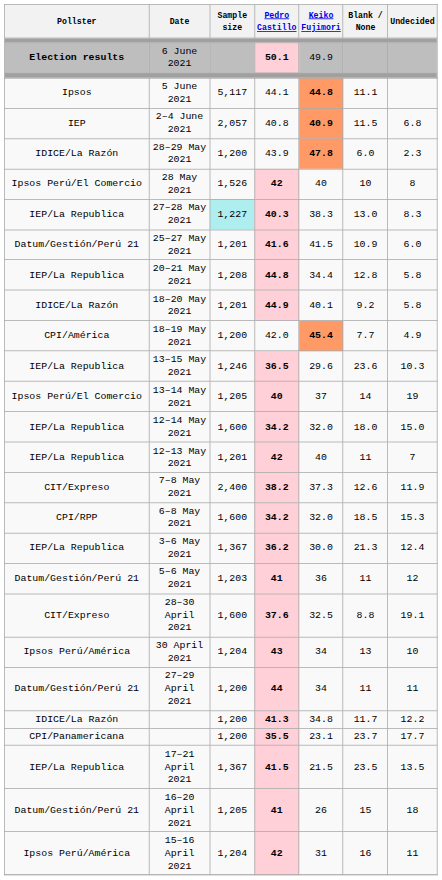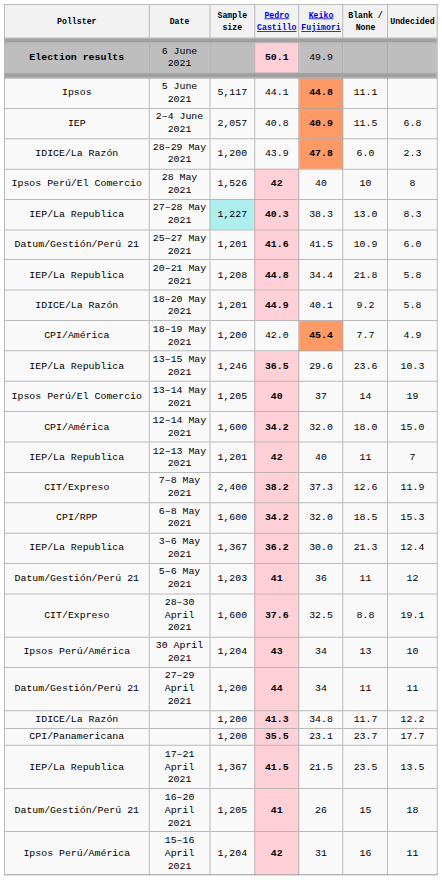 <table class="wikitable mw-datatable collapsible" style="text-align:center; font-size:95%; line-height:16px;">
 <tr style="height:42px;">
 <th style="width:175px;"><small>Pollster</small></th>
 <th style="width:70px;"><small>Date</small></th>
 <th style="width:50px;"><small>Sample size</small></th>
 <th style="width:45px;"><small><a href='#'>Pedro Castillo</a></small><br></th>
 <th style="width:45px;"><small><a href='#'>Keiko Fujimori</a></small><br></th>
 <th style="width:50px;"><small>Blank / None</small></th>
 <th style="width:50px;"><small>Undecided</small></th>
 </tr>
 <tr>
 <td colspan="7" style="background:#A0A0A0"></td>
 </tr>
 <tr style="background-color:#BEBEBE;">
 <td><strong>Election results</strong></td>
 <td>6 June 2021</td>
 <td></td>
 <td style="background:#FFD0D7"><strong>50.1</strong></td>
 <td>49.9</td>
 <td></td>
 <td></td>
 </tr>
 <tr>
 <td colspan="8" style="background:#A0A0A0"></td>
 </tr>
 <tr>
 </tr>
 <tr>
 <td>Ipsos</td>
 <td>5 June 2021</td>
 <td>5,117</td>
 <td>44.1</td>
 <td style="background:#FF9966"><strong>44.8</strong></td>
 <td>11.1</td>
 <td></td>
 </tr>
 <tr>
 <td>IEP</td>
 <td>2–4 June 2021</td>
 <td>2,057</td>
 <td>40.8</td>
 <td style="background:#FF9966"><strong>40.9</strong></td>
 <td>11.5</td>
 <td>6.8</td>
 </tr>
 <tr>
 <td>IDICE/La Razón</td>
 <td>28–29 May 2021</td>
 <td>1,200</td>
 <td>43.9</td>
 <td style="background:#FF9966"><strong>47.8</strong></td>
 <td>6.0</td>
 <td>2.3</td>
 </tr>
 <tr>
 <td>Ipsos Perú/El Comercio</td>
 <td>28 May 2021</td>
 <td>1,526</td>
 <td style="background:#FFD0D7"><strong>42</strong></td>
 <td>40</td>
 <td>10</td>
 <td>8</td>
 </tr>
 <tr>
 <td>IEP/La Republica</td>
 <td>27–28 May 2021</td>
 <td style="background: paleturquoise;">1,227</td>
 <td style="background:#FFD0D7"><strong>40.3</strong></td>
 <td>38.3</td>
 <td>13.0</td>
 <td>8.3</td>
 </tr>
 <tr>
 <td>Datum/Gestión/Perú 21</td>
 <td>25–27 May 2021</td>
 <td>1,201</td>
 <td style="background:#FFD0D7"><strong>41.6</strong></td>
 <td>41.5</td>
 <td>10.9</td>
 <td>6.0</td>
 </tr>
 <tr>
 <td>IEP/La Republica</td>
 <td>20–21 May 2021</td>
 <td>1,208</td>
 <td style="background:#FFD0D7"><strong>44.8</strong></td>
 <td>34.4</td>
-<td>12.8</td>
+<td>21.8</td>
 <td>5.8</td>
 </tr>
 <tr>
 <td>IDICE/La Razón</td>
 <td>18–20 May 2021</td>
 <td>1,201</td>
 <td style="background:#FFD0D7"><strong>44.9</strong></td>
 <td>40.1</td>
 <td>9.2</td>
 <td>5.8</td>
 </tr>
 <tr>
 <td>CPI/América</td>
 <td>18–19 May 2021</td>
 <td>1,200</td>
 <td>42.0</td>
 <td style="background:#FF9966"><strong>45.4</strong></td>
 <td>7.7</td>
 <td>4.9</td>
 </tr>
 <tr>
 <td>IEP/La Republica</td>
 <td>13–15 May 2021</td>
 <td>1,246</td>
 <td style="background:#FFD0D7"><strong>36.5</strong></td>
 <td>29.6</td>
 <td>23.6</td>
 <td>10.3</td>
 </tr>
 <tr>
 <td>Ipsos Perú/El Comercio</td>
 <td>13–14 May 2021</td>
 <td>1,205</td>
 <td style="background:#FFD0D7"><strong>40</strong></td>
 <td>37</td>
 <td>14</td>
 <td>19</td>
 </tr>
 <tr>
-<td>IEP/La Republica</td>
+<td>CPI/América</td>
 <td>12–14 May 2021</td>
 <td>1,600</td>
 <td style="background:#FFD0D7"><strong>34.2</strong></td>
 <td>32.0</td>
 <td>18.0</td>
 <td>15.0</td>
 </tr>
 <tr>
 <td>IEP/La Republica</td>
 <td>12–13 May 2021</td>
 <td>1,201</td>
 <td style="background:#FFD0D7"><strong>42</strong></td>
 <td>40</td>
 <td>11</td>
 <td>7</td>
 </tr>
 <tr>
 <td>CIT/Expreso</td>
 <td>7–8 May 2021</td>
 <td>2,400</td>
 <td style="background:#FFD0D7"><strong>38.2</strong></td>
 <td>37.3</td>
 <td>12.6</td>
 <td>11.9</td>
 </tr>
 <tr>
 <td>CPI/RPP</td>
 <td>6–8 May 2021</td>
 <td>1,600</td>
 <td style="background:#FFD0D7"><strong>34.2</strong></td>
 <td>32.0</td>
 <td>18.5</td>
 <td>15.3</td>
 </tr>
 <tr>
 <td>IEP/La Republica</td>
 <td>3–6 May 2021</td>
 <td>1,367</td>
 <td style="background:#FFD0D7"><strong>36.2</strong></td>
 <td>30.0</td>
 <td>21.3</td>
 <td>12.4</td>
 </tr>
 <tr>
 <td>Datum/Gestión/Perú 21</td>
 <td>5–6 May 2021</td>
 <td>1,203</td>
 <td style="background:#FFD0D7"><strong>41</strong></td>
 <td>36</td>
 <td>11</td>
 <td>12</td>
 </tr>
 <tr>
 <td>CIT/Expreso</td>
 <td>28–30 April 2021</td>
 <td>1,600</td>
 <td style="background:#FFD0D7"><strong>37.6</strong></td>
 <td>32.5</td>
 <td>8.8</td>
 <td>19.1</td>
 </tr>
 <tr>
 <td>Ipsos Perú/América</td>
 <td>30 April 2021</td>
 <td>1,204</td>
 <td style="background:#FFD0D7"><strong>43</strong></td>
 <td>34</td>
 <td>13</td>
 <td>10</td>
 </tr>
 <tr>
 <td>Datum/Gestión/Perú 21</td>
 <td>27–29 April 2021</td>
 <td>1,200</td>
 <td style="background:#FFD0D7"><strong>44</strong></td>
 <td>34</td>
 <td>11</td>
 <td>11</td>
 </tr>
 <tr>
 <td>IDICE/La Razón</td>
 <td></td>
 <td>1,200</td>
 <td style="background:#FFD0D7"><strong>41.3</strong></td>
 <td>34.8</td>
 <td>11.7</td>
 <td>12.2</td>
 </tr>
 <tr>
 <td>CPI/Panamericana</td>
 <td></td>
 <td>1,200</td>
 <td style="background:#FFD0D7"><strong>35.5</strong></td>
 <td>23.1</td>
 <td>23.7</td>
 <td>17.7</td>
 </tr>
 <tr>
 <td>IEP/La Republica</td>
 <td>17–21 April 2021</td>
 <td>1,367</td>
 <td style="background:#FFD0D7"><strong>41.5</strong></td>
 <td>21.5</td>
 <td>23.5</td>
 <td>13.5</td>
 </tr>
 <tr>
 <td>Datum/Gestión/Perú 21</td>
 <td>16–20 April 2021</td>
 <td>1,205</td>
 <td style="background:#FFD0D7"><strong>41</strong></td>
 <td>26</td>
 <td>15</td>
 <td>18</td>
 </tr>
 <tr>
 <td>Ipsos Perú/América</td>
 <td>15–16 April 2021</td>
 <td>1,204</td>
 <td style="background:#FFD0D7"><strong>42</strong></td>
 <td>31</td>
 <td>16</td>
 <td>11</td>
 </tr>
 <tr>
 </tr>
 </table>
